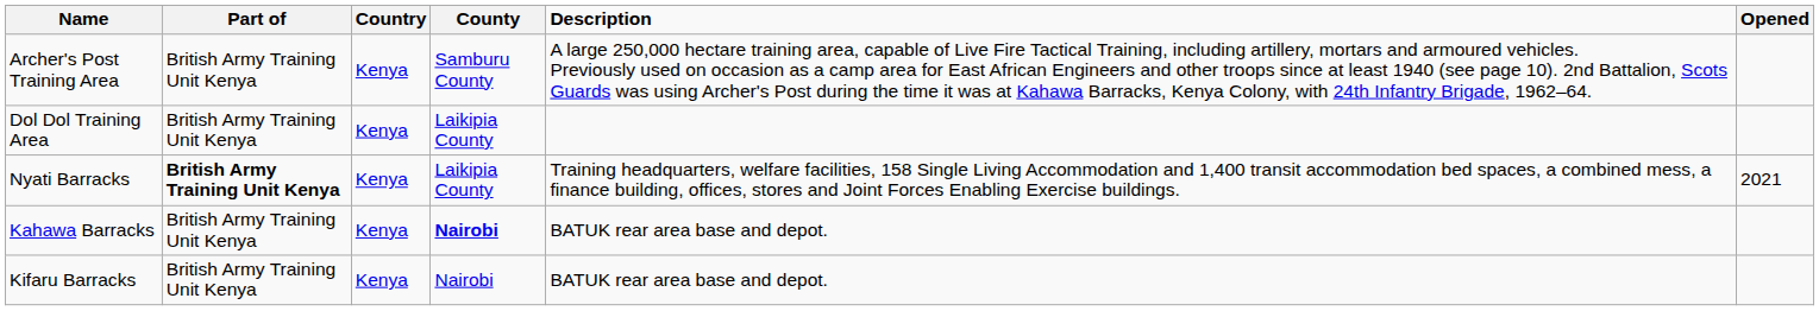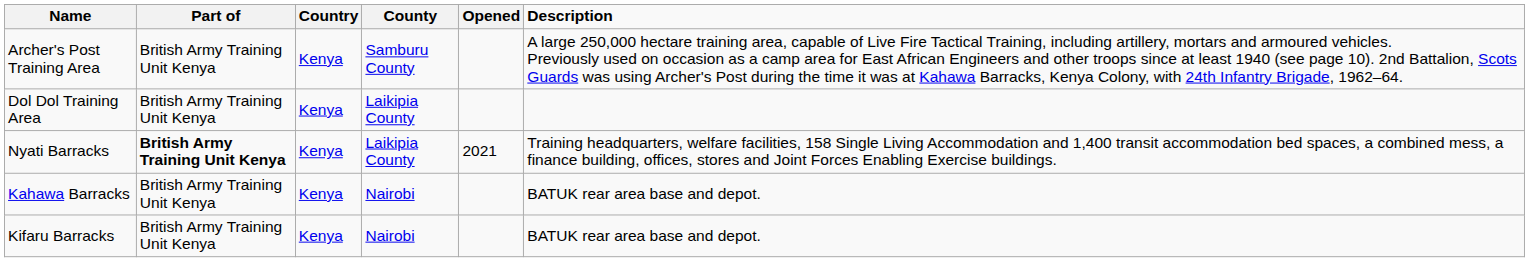 <table class="wikitable sortable" border="1">
 <tr>
 <th>Name</th>
 <th>Part of</th>
 <th>Country</th>
 <th>County</th>
+<th>Opened</th>
 <td><strong>Description</strong></td>
-<th>Opened</th>
 </tr>
 <tr>
 <td>Archer's Post Training Area</td>
 <td>British Army Training Unit Kenya</td>
 <td><a href='#'>Kenya</a></td>
 <td><a href='#'>Samburu County</a></td>
+<td></td>
 <td>A large 250,000 hectare training area, capable of Live Fire Tactical Training, including artillery, mortars and armoured vehicles.<br>Previously used on occasion as a camp area for East African Engineers and other troops since at least 1940 (see page 10). 2nd Battalion, <a href='#'>Scots Guards</a> was using Archer's Post during the time it was at <a href='#'>Kahawa</a> Barracks, Kenya Colony, with <a href='#'>24th Infantry Brigade</a>, 1962–64.</td>
-<td></td>
 </tr>
 <tr>
 <td>Dol Dol Training Area</td>
 <td>British Army Training Unit Kenya</td>
 <td><a href='#'>Kenya</a></td>
 <td><a href='#'>Laikipia County</a></td>
 <td></td>
 <td></td>
 </tr>
 <tr>
 <td>Nyati Barracks</td>
 <td><strong>British Army Training Unit Kenya</strong></td>
 <td><a href='#'>Kenya</a></td>
 <td><a href='#'>Laikipia County</a></td>
+<td>2021</td>
 <td>Training headquarters, welfare facilities, 158 Single Living Accommodation and 1,400 transit accommodation bed spaces, a combined mess, a finance building, offices, stores and Joint Forces Enabling Exercise buildings.</td>
-<td>2021</td>
 </tr>
 <tr>
 <td><a href='#'>Kahawa</a> Barracks</td>
 <td>British Army Training Unit Kenya</td>
 <td><a href='#'>Kenya</a></td>
-<td><strong><a href='#'>Nairobi</a></strong></td>
+<td><a href='#'>Nairobi</a></td>
+<td></td>
 <td>BATUK rear area base and depot.</td>
-<td></td>
 </tr>
 <tr>
 <td>Kifaru Barracks</td>
 <td>British Army Training Unit Kenya</td>
 <td><a href='#'>Kenya</a></td>
 <td><a href='#'>Nairobi</a></td>
+<td></td>
 <td>BATUK rear area base and depot.</td>
-<td></td>
 </tr>
 </table>
